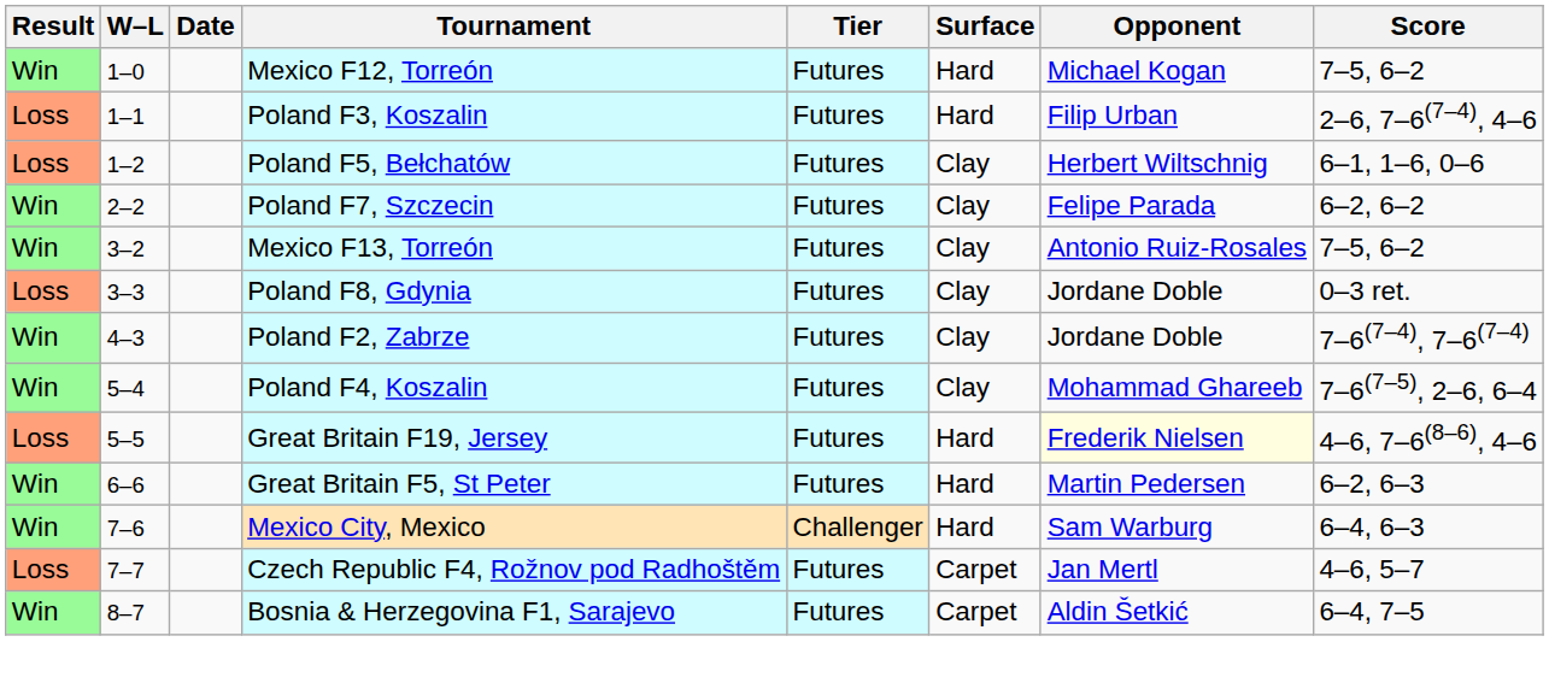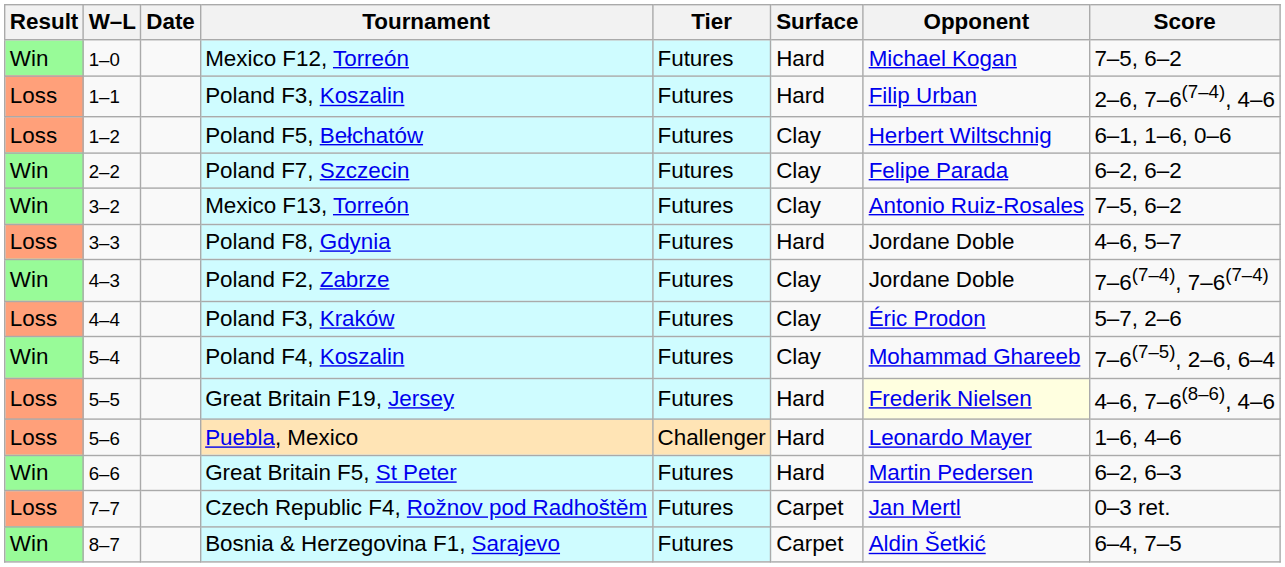 <table class="sortable wikitable">
 <tr>
 <th>Result</th>
 <th class="unsortable">W–L</th>
 <th>Date</th>
 <th>Tournament</th>
 <th>Tier</th>
 <th>Surface</th>
 <th>Opponent</th>
 <th class="unsortable">Score</th>
 </tr>
 <tr>
 <td bgcolor=98FB98>Win</td>
 <td><small>1–0</small></td>
 <td></td>
 <td style="background:#cffcff;">Mexico F12, <a href='#'>Torreón</a></td>
 <td style="background:#cffcff;">Futures</td>
 <td>Hard</td>
 <td> <a href='#'>Michael Kogan</a></td>
 <td>7–5, 6–2</td>
 </tr>
 <tr>
 <td bgcolor=FFA07A>Loss</td>
 <td><small>1–1</small></td>
 <td></td>
 <td style="background:#cffcff;">Poland F3, <a href='#'>Koszalin</a></td>
 <td style="background:#cffcff;">Futures</td>
 <td>Hard</td>
 <td> <a href='#'>Filip Urban</a></td>
 <td>2–6, 7–6<sup>(7–4)</sup>, 4–6</td>
 </tr>
 <tr>
 <td bgcolor=FFA07A>Loss</td>
 <td><small>1–2</small></td>
 <td></td>
 <td style="background:#cffcff;">Poland F5, <a href='#'>Bełchatów</a></td>
 <td style="background:#cffcff;">Futures</td>
 <td>Clay</td>
 <td> <a href='#'>Herbert Wiltschnig</a></td>
 <td>6–1, 1–6, 0–6</td>
 </tr>
 <tr>
 <td bgcolor=98FB98>Win</td>
 <td><small>2–2</small></td>
 <td></td>
 <td style="background:#cffcff;">Poland F7, <a href='#'>Szczecin</a></td>
 <td style="background:#cffcff;">Futures</td>
 <td>Clay</td>
 <td> <a href='#'>Felipe Parada</a></td>
 <td>6–2, 6–2</td>
 </tr>
 <tr>
 <td bgcolor=98FB98>Win</td>
 <td><small>3–2</small></td>
 <td></td>
 <td style="background:#cffcff;">Mexico F13, <a href='#'>Torreón</a></td>
 <td style="background:#cffcff;">Futures</td>
 <td>Clay</td>
 <td> <a href='#'>Antonio Ruiz-Rosales</a></td>
 <td>7–5, 6–2</td>
 </tr>
 <tr>
 <td bgcolor=FFA07A>Loss</td>
 <td><small>3–3</small></td>
 <td></td>
 <td style="background:#cffcff;">Poland F8, <a href='#'>Gdynia</a></td>
 <td style="background:#cffcff;">Futures</td>
-<td>Clay</td>
+<td>Hard</td>
 <td> Jordane Doble</td>
-<td>0–3 ret.</td>
+<td>4–6, 5–7</td>
 </tr>
 <tr>
 <td bgcolor=98FB98>Win</td>
 <td><small>4–3</small></td>
 <td></td>
 <td style="background:#cffcff;">Poland F2, <a href='#'>Zabrze</a></td>
 <td style="background:#cffcff;">Futures</td>
 <td>Clay</td>
 <td> Jordane Doble</td>
 <td>7–6<sup>(7–4)</sup>, 7–6<sup>(7–4)</sup></td>
+</tr>
+<tr>
+<td bgcolor=FFA07A>Loss</td>
+<td><small>4–4</small></td>
+<td></td>
+<td style="background:#cffcff;">Poland F3, <a href='#'>Kraków</a></td>
+<td style="background:#cffcff;">Futures</td>
+<td>Clay</td>
+<td> <a href='#'>Éric Prodon</a></td>
+<td>5–7, 2–6</td>
 </tr>
 <tr>
 <td bgcolor=98FB98>Win</td>
 <td><small>5–4</small></td>
 <td></td>
 <td style="background:#cffcff;">Poland F4, <a href='#'>Koszalin</a></td>
 <td style="background:#cffcff;">Futures</td>
 <td>Clay</td>
 <td> <a href='#'>Mohammad Ghareeb</a></td>
 <td>7–6<sup>(7–5)</sup>, 2–6, 6–4</td>
 </tr>
 <tr>
 <td bgcolor=FFA07A>Loss</td>
 <td><small>5–5</small></td>
 <td></td>
 <td style="background:#cffcff;">Great Britain F19, <a href='#'>Jersey</a></td>
 <td style="background:#cffcff;">Futures</td>
 <td>Hard</td>
 <td style="background: lightyellow;"> <a href='#'>Frederik Nielsen</a></td>
 <td>4–6, 7–6<sup>(8–6)</sup>, 4–6</td>
 </tr>
 <tr>
+<td bgcolor=FFA07A>Loss</td>
+<td><small>5–6</small></td>
+<td></td>
+<td style="background:moccasin;"><a href='#'>Puebla</a>, Mexico</td>
+<td style="background:moccasin;">Challenger</td>
+<td>Hard</td>
+<td> <a href='#'>Leonardo Mayer</a></td>
+<td>1–6, 4–6</td>
+</tr>
+<tr>
 <td bgcolor=98FB98>Win</td>
 <td><small>6–6</small></td>
 <td></td>
 <td style="background:#cffcff;">Great Britain F5, <a href='#'>St Peter</a></td>
 <td style="background:#cffcff;">Futures</td>
 <td>Hard</td>
 <td> <a href='#'>Martin Pedersen</a></td>
 <td>6–2, 6–3</td>
 </tr>
 <tr>
-<td bgcolor=98FB98>Win</td>
-<td><small>7–6</small></td>
-<td></td>
-<td style="background:moccasin;"><a href='#'>Mexico City</a>, Mexico</td>
-<td style="background:moccasin;">Challenger</td>
-<td>Hard</td>
-<td> <a href='#'>Sam Warburg</a></td>
-<td>6–4, 6–3</td>
-</tr>
-<tr>
 <td bgcolor=FFA07A>Loss</td>
 <td><small>7–7</small></td>
 <td></td>
 <td style="background:#cffcff;">Czech Republic F4, <a href='#'>Rožnov pod Radhoštěm</a></td>
 <td style="background:#cffcff;">Futures</td>
 <td>Carpet</td>
 <td> <a href='#'>Jan Mertl</a></td>
-<td>4–6, 5–7</td>
+<td>0–3 ret.</td>
 </tr>
 <tr>
 <td bgcolor=98FB98>Win</td>
 <td><small>8–7</small></td>
 <td></td>
 <td style="background:#cffcff;">Bosnia & Herzegovina F1, <a href='#'>Sarajevo</a></td>
 <td style="background:#cffcff;">Futures</td>
 <td>Carpet</td>
 <td> <a href='#'>Aldin Šetkić</a></td>
 <td>6–4, 7–5</td>
 </tr>
 </table>
